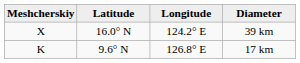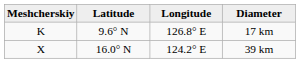 <table class="wikitable">
 <tr>
 <th width="25%" style="background:#eeeeee;">Meshcherskiy</th>
 <th width="25%" style="background:#eeeeee;">Latitude</th>
 <th width="25%" style="background:#eeeeee;">Longitude</th>
 <th width="25%" style="background:#eeeeee;">Diameter</th>
 </tr>
 <tr>
+<td align="center">K</td>
+<td align="center">9.6° N</td>
+<td align="center">126.8° E</td>
+<td align="center">17 km</td>
+</tr>
+<tr>
 <td align="center">X</td>
 <td align="center">16.0° N</td>
 <td align="center">124.2° E</td>
 <td align="center">39 km</td>
 </tr>
-<tr>
-<td align="center">K</td>
-<td align="center">9.6° N</td>
-<td align="center">126.8° E</td>
-<td align="center">17 km</td>
-</tr>
 </table>
